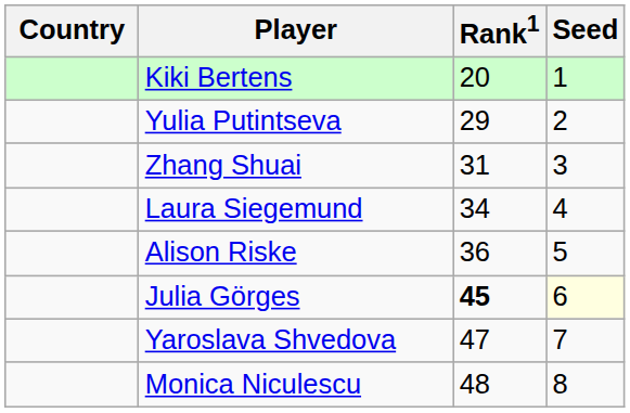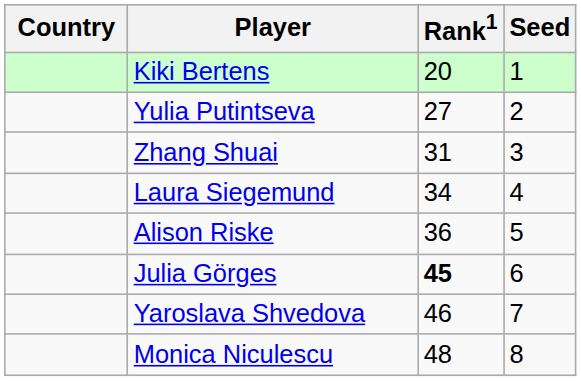 <table class="sortable wikitable">
 <tr>
 <th width="70">Country</th>
 <th width="175">Player</th>
 <th>Rank<sup>1</sup></th>
 <th>Seed</th>
 </tr>
 <tr bgcolor=#cfc>
 <td></td>
 <td><a href='#'>Kiki Bertens</a></td>
 <td>20</td>
 <td>1</td>
 </tr>
 <tr>
 <td></td>
 <td><a href='#'>Yulia Putintseva</a></td>
-<td>29</td>
+<td>27</td>
 <td>2</td>
 </tr>
 <tr>
 <td></td>
 <td><a href='#'>Zhang Shuai</a></td>
 <td>31</td>
 <td>3</td>
 </tr>
 <tr>
 <td></td>
 <td><a href='#'>Laura Siegemund</a></td>
 <td>34</td>
 <td>4</td>
 </tr>
 <tr>
 <td></td>
 <td><a href='#'>Alison Riske</a></td>
 <td>36</td>
 <td>5</td>
 </tr>
 <tr>
 <td></td>
 <td><a href='#'>Julia Görges</a></td>
 <td><strong>45</strong></td>
-<td style="background: lightyellow;">6</td>
+<td>6</td>
 </tr>
 <tr>
 <td></td>
 <td><a href='#'>Yaroslava Shvedova</a></td>
-<td>47</td>
+<td>46</td>
 <td>7</td>
 </tr>
 <tr>
 <td></td>
 <td><a href='#'>Monica Niculescu</a></td>
 <td>48</td>
 <td>8</td>
 </tr>
 </table>
